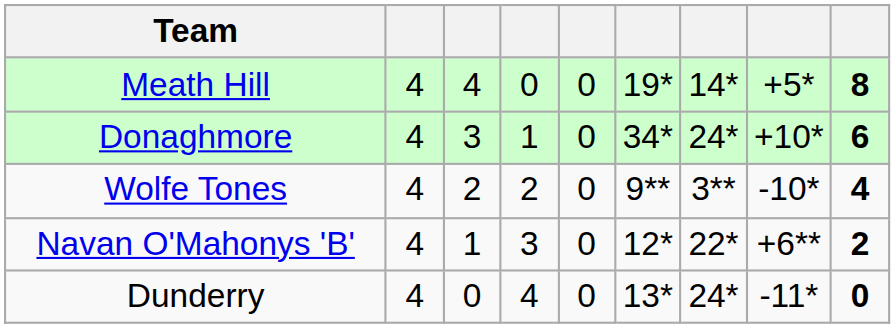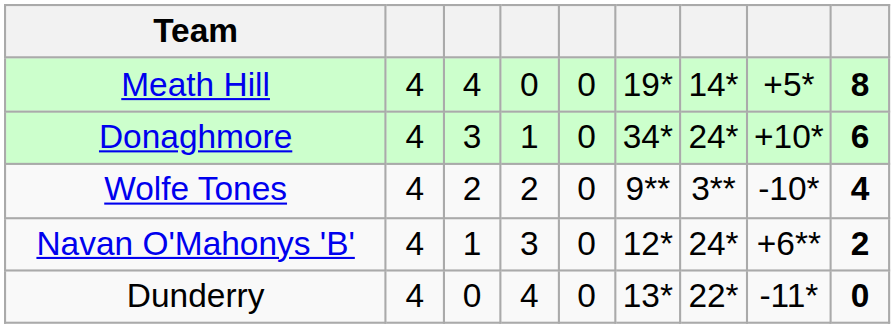 <table class="wikitable" style="text-align:center">
 <tr>
 <th width="175">Team</th>
 <th width="20"></th>
 <th width="20"></th>
 <th width="20"></th>
 <th width="20"></th>
 <th width="20"></th>
 <th width="20"></th>
 <th width="20"></th>
 <th width="20"></th>
 </tr>
 <tr style="background:#cfc;">
 <td><a href='#'>Meath Hill</a></td>
 <td>4</td>
 <td>4</td>
 <td>0</td>
 <td>0</td>
 <td>19*</td>
 <td>14*</td>
 <td>+5*</td>
 <td><strong>8</strong></td>
 </tr>
 <tr style="background:#cfc;">
 <td><a href='#'>Donaghmore</a></td>
 <td>4</td>
 <td>3</td>
 <td>1</td>
 <td>0</td>
 <td>34*</td>
 <td>24*</td>
 <td>+10*</td>
 <td><strong>6</strong></td>
 </tr>
 <tr>
 <td><a href='#'>Wolfe Tones</a></td>
 <td>4</td>
 <td>2</td>
 <td>2</td>
 <td>0</td>
 <td>9**</td>
 <td>3**</td>
 <td>-10*</td>
 <td><strong>4</strong></td>
 </tr>
 <tr>
 <td><a href='#'>Navan O'Mahonys 'B'</a></td>
 <td>4</td>
 <td>1</td>
 <td>3</td>
 <td>0</td>
 <td>12*</td>
-<td>22*</td>
+<td>24*</td>
 <td>+6**</td>
 <td><strong>2</strong></td>
 </tr>
 <tr>
 <td>Dunderry</td>
 <td>4</td>
 <td>0</td>
 <td>4</td>
 <td>0</td>
 <td>13*</td>
-<td>24*</td>
+<td>22*</td>
 <td>-11*</td>
 <td><strong>0</strong></td>
 </tr>
 </table>
